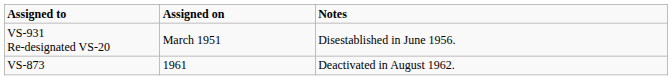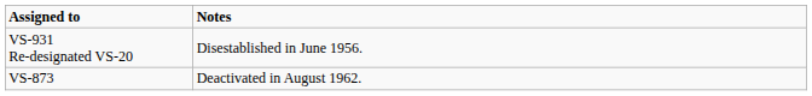 <table class="wikitable" style="width: 70%;">
 <tr>
 <td style="width: 200px;"><strong>Assigned to</strong></td>
-<td style="width: 200px;"><strong>Assigned on</strong></td>
 <td><strong>Notes</strong></td>
 </tr>
 <tr>
 <td>VS-931<br>Re-designated VS-20</td>
-<td>March 1951</td>
 <td>Disestablished in June 1956.</td>
 </tr>
 <tr>
 <td>VS-873</td>
-<td>1961</td>
 <td>Deactivated in August 1962.</td>
 </tr>
 </table>
